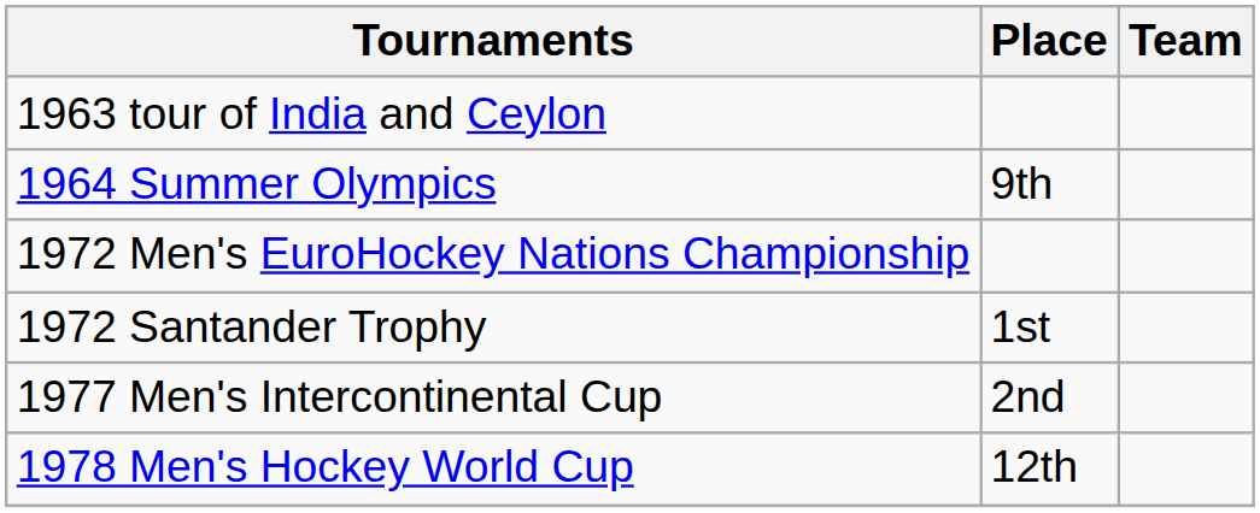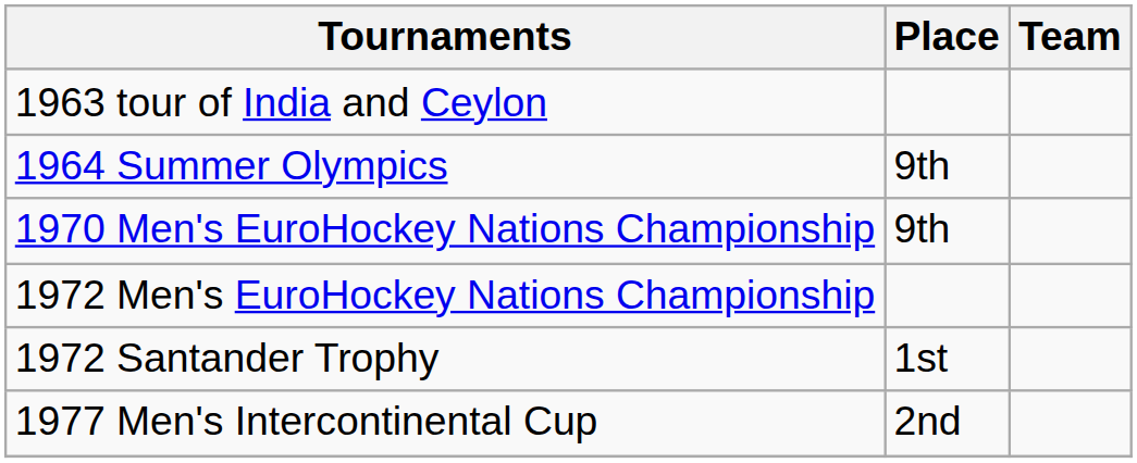 <table class="wikitable collapsible">
 <tr>
 <th>Tournaments</th>
 <th>Place</th>
 <th>Team</th>
 </tr>
 <tr>
 <td>1963 tour of <a href='#'>India</a> and <a href='#'>Ceylon</a></td>
 <td></td>
 <td></td>
 </tr>
 <tr>
 <td><a href='#'>1964 Summer Olympics</a></td>
+<td>9th</td>
+<td></td>
+</tr>
+<tr>
+<td><a href='#'>1970 Men's EuroHockey Nations Championship</a></td>
 <td>9th</td>
 <td></td>
 </tr>
 <tr>
 <td>1972 Men's <a href='#'>EuroHockey Nations Championship</a></td>
 <td></td>
 <td></td>
 </tr>
 <tr>
 <td>1972 Santander Trophy</td>
 <td>1st</td>
 <td></td>
 </tr>
 <tr>
 <td>1977 Men's Intercontinental Cup</td>
 <td>2nd</td>
 <td></td>
 </tr>
 <tr>
-<td><a href='#'>1978 Men's Hockey World Cup</a></td>
-<td>12th</td>
-<td></td>
-</tr>
-<tr>
 </tr>
 </table>
